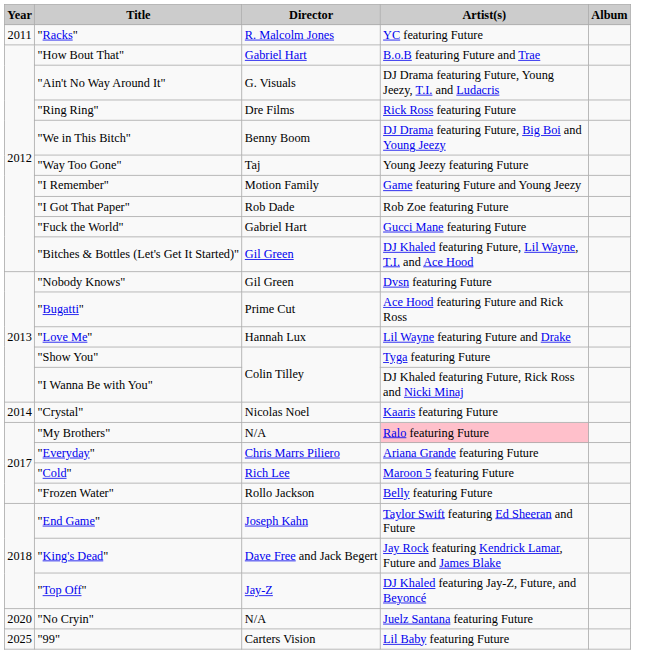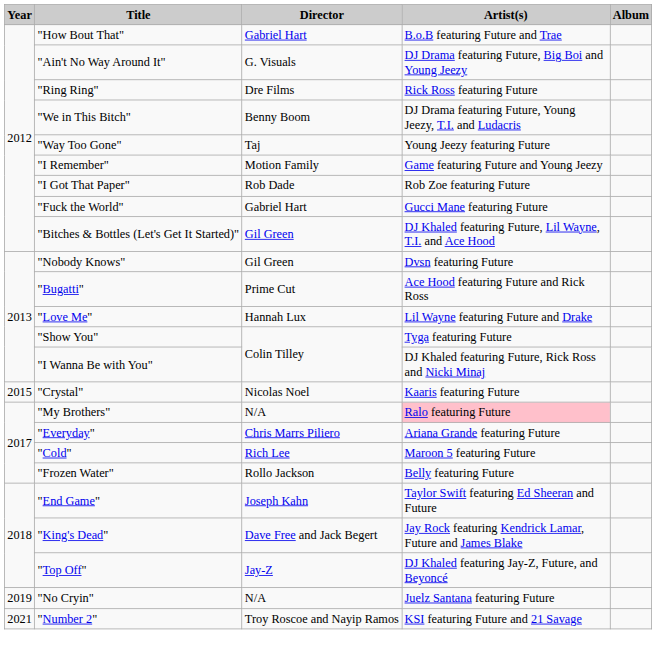 <table class="wikitable" style="font-size:95%">
 <tr>
 <th style="background:#ccc;">Year</th>
 <th style="background:#ccc;">Title</th>
 <th style="background:#ccc;">Director</th>
 <th style="background:#ccc;width:250px">Artist(s)</th>
 <th style="background:#ccc;">Album</th>
-</tr>
-<tr>
-<td style="text-align:center;">2011</td>
-<td>"<a href='#'>Racks</a>"</td>
-<td><a href='#'>R. Malcolm Jones</a></td>
-<td><a href='#'>YC</a> featuring Future</td>
-<td></td>
 </tr>
 <tr>
 <td rowspan="9">2012</td>
 <td>"How Bout That"</td>
 <td><a href='#'>Gabriel Hart</a></td>
 <td><a href='#'>B.o.B</a> featuring Future and <a href='#'>Trae</a></td>
 <td></td>
 </tr>
 <tr>
 <td>"Ain't No Way Around It" </td>
 <td>G. Visuals</td>
-<td>DJ Drama featuring Future, Young Jeezy, <a href='#'>T.I.</a> and <a href='#'>Ludacris</a></td>
+<td><a href='#'>DJ Drama</a> featuring Future, <a href='#'>Big Boi</a> and <a href='#'>Young Jeezy</a></td>
 <td></td>
 </tr>
 <tr>
 <td>"Ring Ring"</td>
 <td>Dre Films</td>
 <td><a href='#'>Rick Ross</a> featuring Future</td>
 <td></td>
 </tr>
 <tr>
 <td>"We in This Bitch"</td>
 <td>Benny Boom</td>
-<td><a href='#'>DJ Drama</a> featuring Future, <a href='#'>Big Boi</a> and <a href='#'>Young Jeezy</a></td>
+<td>DJ Drama featuring Future, Young Jeezy, <a href='#'>T.I.</a> and <a href='#'>Ludacris</a></td>
 <td></td>
 </tr>
 <tr>
 <td>"Way Too Gone"</td>
 <td>Taj</td>
 <td>Young Jeezy featuring Future</td>
 <td></td>
 </tr>
 <tr>
 <td>"I Remember"</td>
 <td>Motion Family</td>
 <td><a href='#'>Game</a> featuring Future and Young Jeezy</td>
 <td></td>
 </tr>
 <tr>
 <td>"I Got That Paper"</td>
 <td>Rob Dade</td>
 <td>Rob Zoe featuring Future</td>
 <td></td>
 </tr>
 <tr>
 <td>"Fuck the World"</td>
 <td>Gabriel Hart</td>
 <td><a href='#'>Gucci Mane</a> featuring Future</td>
 <td></td>
 </tr>
 <tr>
 <td>"Bitches & Bottles (Let's Get It Started)"</td>
 <td><a href='#'>Gil Green</a></td>
 <td><a href='#'>DJ Khaled</a> featuring Future, <a href='#'>Lil Wayne</a>, <a href='#'>T.I.</a> and <a href='#'>Ace Hood</a></td>
 <td></td>
 </tr>
 <tr>
 <td rowspan="5">2013</td>
 <td>"Nobody Knows"</td>
 <td>Gil Green</td>
 <td><a href='#'>Dvsn</a> featuring Future</td>
 <td></td>
 </tr>
 <tr>
 <td>"<a href='#'>Bugatti</a>"</td>
 <td>Prime Cut</td>
 <td><a href='#'>Ace Hood</a> featuring Future and Rick Ross</td>
 <td></td>
 </tr>
 <tr>
 <td>"<a href='#'>Love Me</a>"</td>
 <td>Hannah Lux</td>
 <td><a href='#'>Lil Wayne</a> featuring Future and <a href='#'>Drake</a></td>
 <td></td>
 </tr>
 <tr>
 <td>"Show You"</td>
 <td rowspan="2">Colin Tilley</td>
 <td><a href='#'>Tyga</a> featuring Future</td>
 <td></td>
 </tr>
 <tr>
 <td>"I Wanna Be with You"</td>
 <td>DJ Khaled featuring Future, Rick Ross and <a href='#'>Nicki Minaj</a></td>
 <td></td>
 </tr>
 <tr>
-<td>2014</td>
+<td>2015</td>
 <td>"Crystal"</td>
 <td>Nicolas Noel</td>
 <td><a href='#'>Kaaris</a> featuring Future</td>
 <td></td>
 </tr>
 <tr>
 <td rowspan="4">2017</td>
 <td>"My Brothers"</td>
 <td>N/A</td>
 <td style="background: pink;"><a href='#'>Ralo</a> featuring Future</td>
 <td></td>
 </tr>
 <tr>
 <td>"<a href='#'>Everyday</a>"</td>
 <td><a href='#'>Chris Marrs Piliero</a></td>
 <td><a href='#'>Ariana Grande</a> featuring Future</td>
 <td></td>
 </tr>
 <tr>
 <td>"<a href='#'>Cold</a>"</td>
 <td><a href='#'>Rich Lee</a></td>
 <td><a href='#'>Maroon 5</a> featuring Future</td>
 <td></td>
 </tr>
 <tr>
 <td>"Frozen Water"</td>
 <td>Rollo Jackson</td>
 <td><a href='#'>Belly</a> featuring Future</td>
 <td></td>
 </tr>
 <tr>
 <td rowspan="3">2018</td>
 <td>"<a href='#'>End Game</a>"</td>
 <td><a href='#'>Joseph Kahn</a></td>
 <td><a href='#'>Taylor Swift</a> featuring <a href='#'>Ed Sheeran</a> and Future</td>
 <td></td>
 </tr>
 <tr>
 <td>"<a href='#'>King's Dead</a>"</td>
 <td><a href='#'>Dave Free</a> and Jack Begert</td>
 <td><a href='#'>Jay Rock</a> featuring <a href='#'>Kendrick Lamar</a>, Future and <a href='#'>James Blake</a></td>
 <td></td>
 </tr>
 <tr>
 <td>"<a href='#'>Top Off</a>"</td>
 <td><a href='#'>Jay-Z</a></td>
 <td><a href='#'>DJ Khaled</a> featuring Jay-Z, Future, and <a href='#'>Beyoncé</a></td>
 <td></td>
 </tr>
 <tr>
-<td>2020</td>
+<td>2019</td>
 <td>"No Cryin"</td>
 <td>N/A</td>
 <td><a href='#'>Juelz Santana</a> featuring Future</td>
 <td></td>
 </tr>
 <tr>
-<td>2025</td>
-<td>"99"</td>
-<td>Carters Vision</td>
-<td><a href='#'>Lil Baby</a> featuring Future</td>
+<td>2021</td>
+<td>"<a href='#'>Number 2</a>"</td>
+<td>Troy Roscoe and Nayip Ramos</td>
+<td><a href='#'>KSI</a> featuring Future and <a href='#'>21 Savage</a></td>
 <td></td>
 </tr>
 </table>
